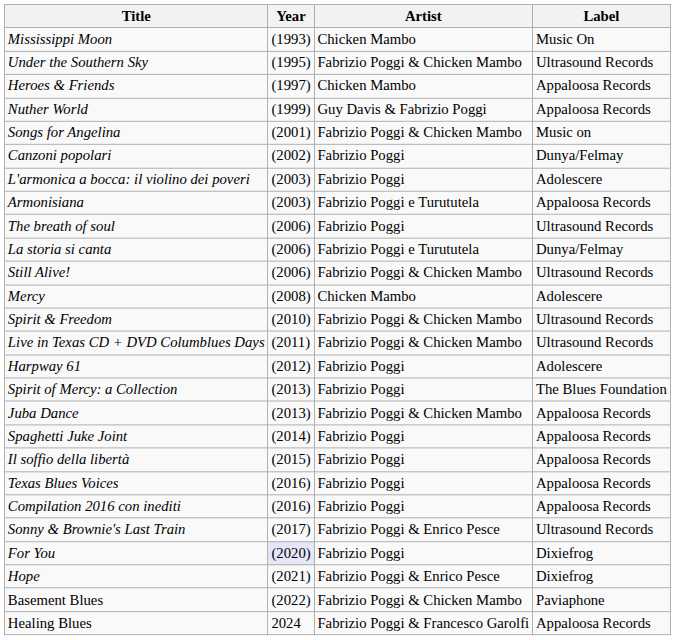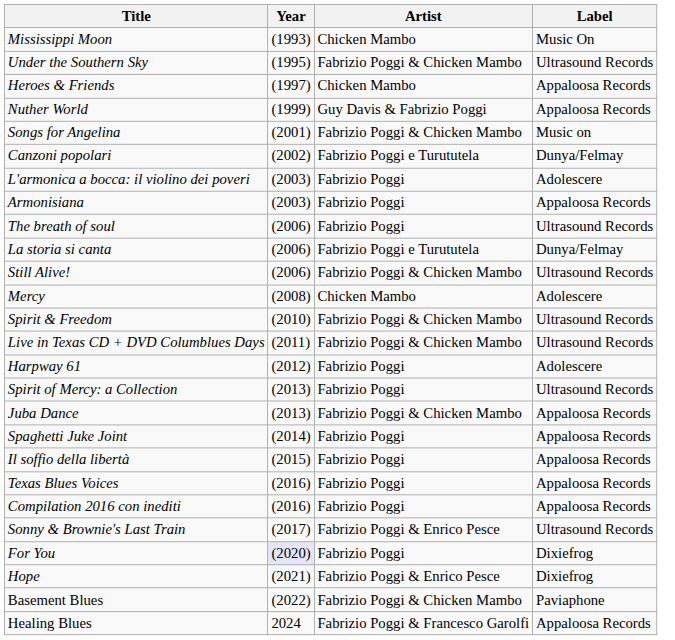 <table class="wikitable">
 <tr>
 <th>Title</th>
 <th>Year</th>
 <th>Artist</th>
 <th>Label</th>
 </tr>
 <tr>
 <td><em>Mississippi Moon</em></td>
 <td>(1993)</td>
 <td>Chicken Mambo</td>
 <td>Music On</td>
 </tr>
 <tr>
 <td><em>Under the Southern Sky</em></td>
 <td>(1995)</td>
 <td>Fabrizio Poggi & Chicken Mambo</td>
 <td>Ultrasound Records</td>
 </tr>
 <tr>
 <td><em>Heroes & Friends</em></td>
 <td>(1997)</td>
 <td>Chicken Mambo</td>
 <td>Appaloosa Records</td>
 </tr>
 <tr>
 <td><em>Nuther World</em></td>
 <td>(1999)</td>
 <td>Guy Davis & Fabrizio Poggi</td>
 <td>Appaloosa Records</td>
 </tr>
 <tr>
 <td><em>Songs for Angelina</em></td>
 <td>(2001)</td>
 <td>Fabrizio Poggi & Chicken Mambo</td>
 <td>Music on</td>
 </tr>
 <tr>
 <td><em>Canzoni popolari</em></td>
 <td>(2002)</td>
-<td>Fabrizio Poggi</td>
+<td>Fabrizio Poggi e Turututela</td>
 <td>Dunya/Felmay</td>
 </tr>
 <tr>
 <td><em>L'armonica a bocca: il violino dei poveri </em></td>
 <td>(2003)</td>
 <td>Fabrizio Poggi</td>
 <td>Adolescere</td>
 </tr>
 <tr>
 <td><em>Armonisiana</em></td>
 <td>(2003)</td>
-<td>Fabrizio Poggi e Turututela</td>
+<td>Fabrizio Poggi</td>
 <td>Appaloosa Records</td>
 </tr>
 <tr>
 <td><em>The breath of soul </em></td>
 <td>(2006)</td>
 <td>Fabrizio Poggi</td>
 <td>Ultrasound Records</td>
 </tr>
 <tr>
 <td><em>La storia si canta</em></td>
 <td>(2006)</td>
 <td>Fabrizio Poggi e Turututela</td>
 <td>Dunya/Felmay</td>
 </tr>
 <tr>
 <td><em>Still Alive!</em></td>
 <td>(2006)</td>
 <td>Fabrizio Poggi & Chicken Mambo</td>
 <td>Ultrasound Records</td>
 </tr>
 <tr>
 <td><em>Mercy</em></td>
 <td>(2008)</td>
 <td>Chicken Mambo</td>
 <td>Adolescere</td>
 </tr>
 <tr>
 <td><em>Spirit & Freedom</em></td>
 <td>(2010)</td>
 <td>Fabrizio Poggi & Chicken Mambo</td>
 <td>Ultrasound Records</td>
 </tr>
 <tr>
 <td><em>Live in Texas CD + DVD Columblues Days</em></td>
 <td>(2011)</td>
 <td>Fabrizio Poggi & Chicken Mambo</td>
 <td>Ultrasound Records</td>
 </tr>
 <tr>
 <td><em>Harpway 61</em></td>
 <td>(2012)</td>
 <td>Fabrizio Poggi</td>
 <td>Adolescere</td>
 </tr>
 <tr>
 <td><em>Spirit of Mercy: a Collection</em></td>
 <td>(2013)</td>
 <td>Fabrizio Poggi</td>
-<td>The Blues Foundation</td>
+<td>Ultrasound Records</td>
 </tr>
 <tr>
 <td><em>Juba Dance</em></td>
 <td>(2013)</td>
 <td>Fabrizio Poggi & Chicken Mambo</td>
 <td>Appaloosa Records</td>
 </tr>
 <tr>
 <td><em>Spaghetti Juke Joint</em></td>
 <td>(2014)</td>
 <td>Fabrizio Poggi</td>
 <td>Appaloosa Records</td>
 </tr>
 <tr>
 <td><em>Il soffio della libertà</em></td>
 <td>(2015)</td>
 <td>Fabrizio Poggi</td>
 <td>Appaloosa Records</td>
 </tr>
 <tr>
 <td><em>Texas Blues Voices</em></td>
 <td>(2016)</td>
 <td>Fabrizio Poggi</td>
 <td>Appaloosa Records</td>
 </tr>
 <tr>
 <td><em>Compilation 2016 con inediti</em></td>
 <td>(2016)</td>
 <td>Fabrizio Poggi</td>
 <td>Appaloosa Records</td>
 </tr>
 <tr>
 <td><em>Sonny & Brownie's Last Train</em></td>
 <td>(2017)</td>
 <td>Fabrizio Poggi & Enrico Pesce</td>
 <td>Ultrasound Records</td>
 </tr>
 <tr>
 <td><em>For You</em></td>
 <td style="background: lavender;">(2020)</td>
 <td>Fabrizio Poggi</td>
 <td>Dixiefrog</td>
 </tr>
 <tr>
 <td><em>Hope</em></td>
 <td>(2021)</td>
 <td>Fabrizio Poggi & Enrico Pesce</td>
 <td>Dixiefrog</td>
 </tr>
 <tr>
 <td>Basement Blues</td>
 <td>(2022)</td>
 <td>Fabrizio Poggi & Chicken Mambo</td>
 <td>Paviaphone</td>
 </tr>
 <tr>
 <td>Healing Blues</td>
 <td>2024</td>
 <td>Fabrizio Poggi & Francesco Garolfi</td>
 <td>Appaloosa Records</td>
 </tr>
 </table>
